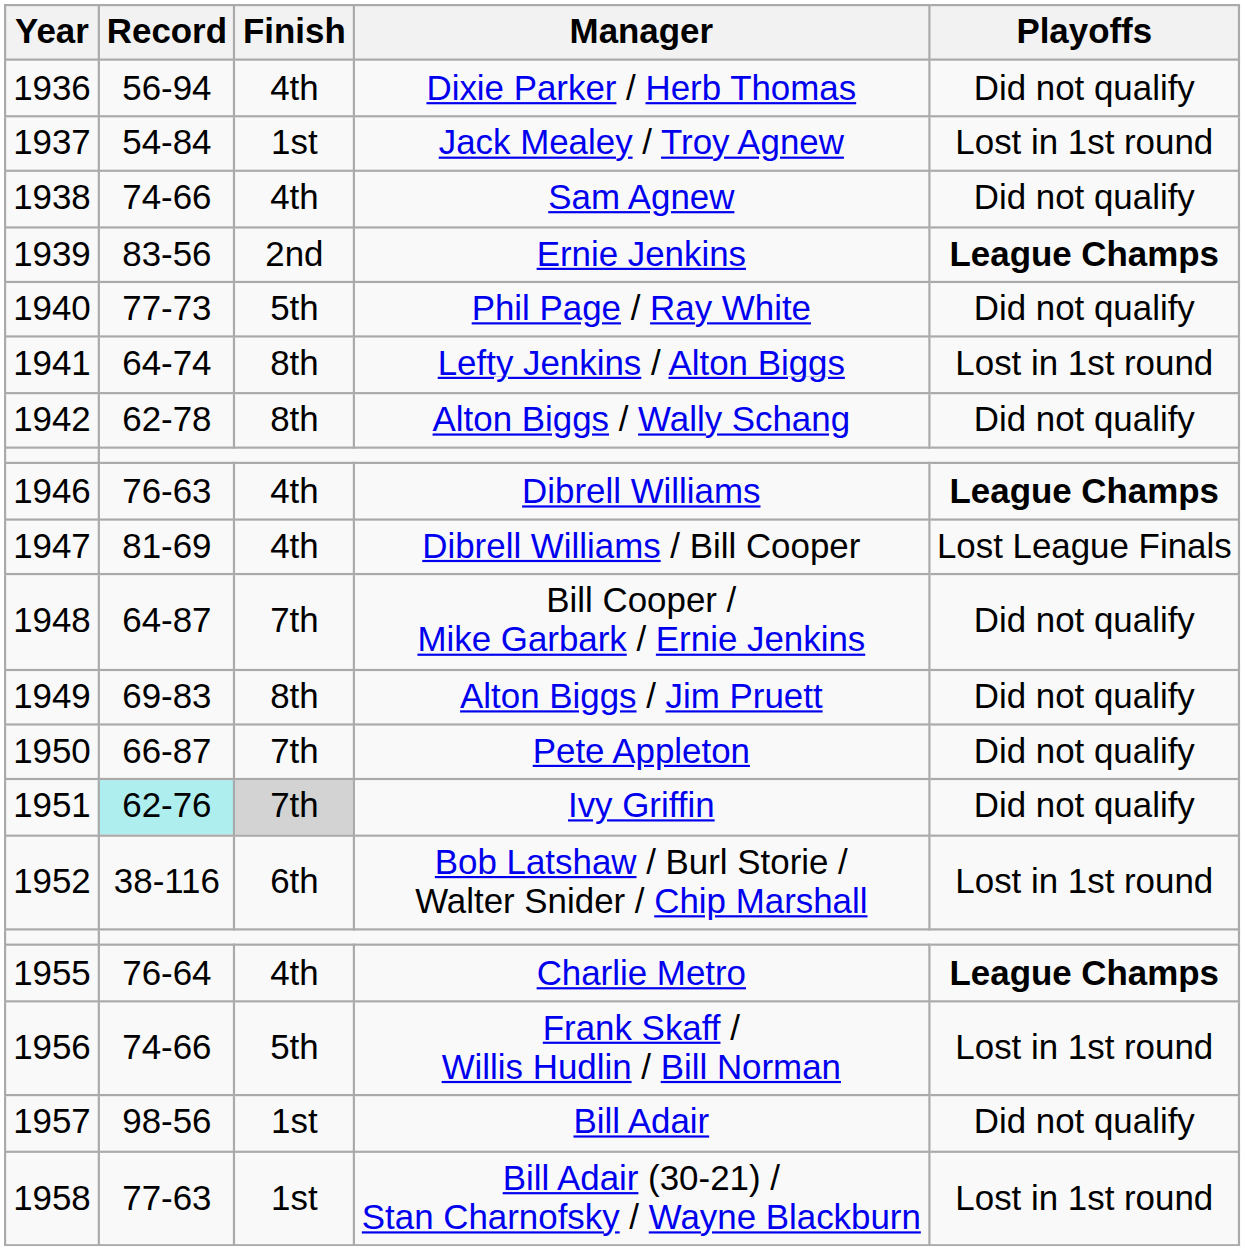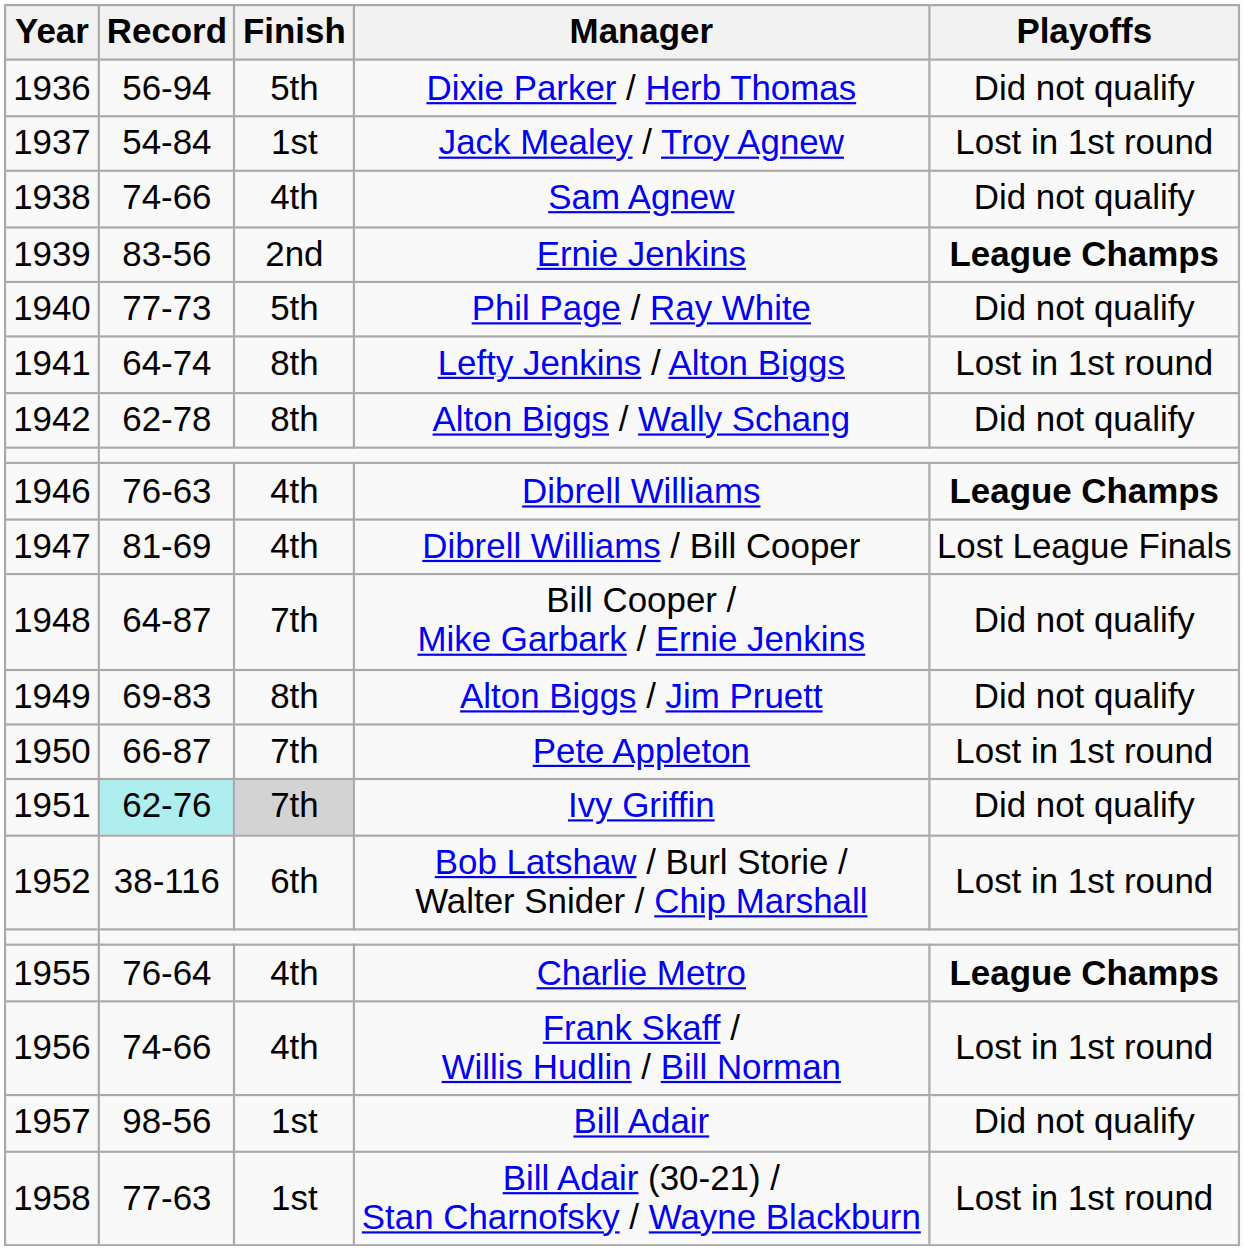 <table class="wikitable">
 <tr style="background: #F2F2F2;">
 <th>Year</th>
 <th>Record</th>
 <th>Finish</th>
 <th>Manager</th>
 <th>Playoffs</th>
 </tr>
 <tr align=center>
 <td>1936</td>
 <td>56-94</td>
-<td>4th</td>
+<td>5th</td>
 <td><a href='#'>Dixie Parker</a> / <a href='#'>Herb Thomas</a></td>
 <td>Did not qualify</td>
 </tr>
 <tr align=center>
 <td>1937</td>
 <td>54-84</td>
 <td>1st</td>
 <td><a href='#'>Jack Mealey</a> / <a href='#'>Troy Agnew</a></td>
 <td>Lost in 1st round</td>
 </tr>
 <tr align=center>
 <td>1938</td>
 <td>74-66</td>
 <td>4th</td>
 <td><a href='#'>Sam Agnew</a></td>
 <td>Did not qualify</td>
 </tr>
 <tr align=center>
 <td>1939</td>
 <td>83-56</td>
 <td>2nd</td>
 <td><a href='#'>Ernie Jenkins</a></td>
 <td><strong>League Champs</strong></td>
 </tr>
 <tr align=center>
 <td>1940</td>
 <td>77-73</td>
 <td>5th</td>
 <td><a href='#'>Phil Page</a> / <a href='#'>Ray White</a></td>
 <td>Did not qualify</td>
 </tr>
 <tr align=center>
 <td>1941</td>
 <td>64-74</td>
 <td>8th</td>
 <td><a href='#'>Lefty Jenkins</a> / <a href='#'>Alton Biggs</a></td>
 <td>Lost in 1st round</td>
 </tr>
 <tr align=center>
 <td>1942</td>
 <td>62-78</td>
 <td>8th</td>
 <td><a href='#'>Alton Biggs</a> / <a href='#'>Wally Schang</a></td>
 <td>Did not qualify</td>
 </tr>
 <tr align=center>
 <td></td>
 </tr>
 <tr align=center>
 <td>1946</td>
 <td>76-63</td>
 <td>4th</td>
 <td><a href='#'>Dibrell Williams</a></td>
 <td><strong>League Champs</strong></td>
 </tr>
 <tr align=center>
 <td>1947</td>
 <td>81-69</td>
 <td>4th</td>
 <td><a href='#'>Dibrell Williams</a> / Bill Cooper</td>
 <td>Lost League Finals</td>
 </tr>
 <tr align=center>
 <td>1948</td>
 <td>64-87</td>
 <td>7th</td>
 <td>Bill Cooper /<br> <a href='#'>Mike Garbark</a> / <a href='#'>Ernie Jenkins</a></td>
 <td>Did not qualify</td>
 </tr>
 <tr align=center>
 <td>1949</td>
 <td>69-83</td>
 <td>8th</td>
 <td><a href='#'>Alton Biggs</a> / <a href='#'>Jim Pruett</a></td>
 <td>Did not qualify</td>
 </tr>
 <tr align=center>
 <td>1950</td>
 <td>66-87</td>
 <td>7th</td>
 <td><a href='#'>Pete Appleton</a></td>
-<td>Did not qualify</td>
+<td>Lost in 1st round</td>
 </tr>
 <tr align=center>
 <td>1951</td>
 <td style="background: paleturquoise;">62-76</td>
 <td style="background: lightgrey;">7th</td>
 <td><a href='#'>Ivy Griffin</a></td>
 <td>Did not qualify</td>
 </tr>
 <tr align=center>
 <td>1952</td>
 <td>38-116</td>
 <td>6th</td>
 <td><a href='#'>Bob Latshaw</a> / Burl Storie /<br> Walter Snider / <a href='#'>Chip Marshall</a></td>
 <td>Lost in 1st round</td>
 </tr>
 <tr align=center>
 <td></td>
 </tr>
 <tr align=center>
 <td>1955</td>
 <td>76-64</td>
 <td>4th</td>
 <td><a href='#'>Charlie Metro</a></td>
 <td><strong>League Champs</strong></td>
 </tr>
 <tr align=center>
 <td>1956</td>
 <td>74-66</td>
-<td>5th</td>
+<td>4th</td>
 <td><a href='#'>Frank Skaff</a> /<br> <a href='#'>Willis Hudlin</a> / <a href='#'>Bill Norman</a></td>
 <td>Lost in 1st round</td>
 </tr>
 <tr align=center>
 <td>1957</td>
 <td>98-56</td>
 <td>1st</td>
 <td><a href='#'>Bill Adair</a></td>
 <td>Did not qualify</td>
 </tr>
 <tr align=center>
 <td>1958</td>
 <td>77-63</td>
 <td>1st</td>
 <td><a href='#'>Bill Adair</a> (30-21) /<br> <a href='#'>Stan Charnofsky</a> / <a href='#'>Wayne Blackburn</a></td>
 <td>Lost in 1st round</td>
 </tr>
 <tr align=center>
 </tr>
 </table>
